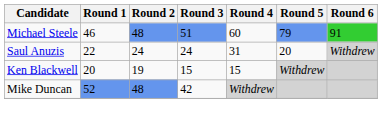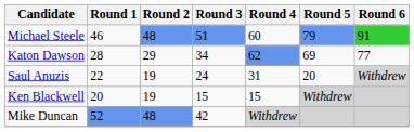 <table class="wikitable">
 <tr>
 <th>Candidate</th>
 <th>Round 1</th>
 <th>Round 2</th>
 <th>Round 3</th>
 <th>Round 4</th>
 <th>Round 5</th>
 <th>Round 6</th>
 </tr>
 <tr>
 <td><a href='#'>Michael Steele</a></td>
 <td>46</td>
 <td style="background:cornflowerblue;">48</td>
 <td style="background:cornflowerblue;">51</td>
 <td>60</td>
 <td style="background:cornflowerblue;">79</td>
 <td style="background:limegreen;">91</td>
 </tr>
 <tr>
+<td><a href='#'>Katon Dawson</a></td>
+<td>28</td>
+<td>29</td>
+<td>34</td>
+<td style="background:cornflowerblue;">62</td>
+<td>69</td>
+<td>77</td>
+</tr>
+<tr>
 <td><a href='#'>Saul Anuzis</a></td>
 <td>22</td>
-<td>24</td>
+<td>19</td>
 <td>24</td>
 <td>31</td>
 <td>20</td>
 <td style="background:lightgrey;"><em>Withdrew</em></td>
 </tr>
 <tr>
 <td><a href='#'>Ken Blackwell</a></td>
 <td>20</td>
 <td>19</td>
 <td>15</td>
 <td>15</td>
 <td style="background:lightgrey;"><em>Withdrew</em></td>
 <td style="background:lightgrey;"></td>
 </tr>
 <tr>
 <td>Mike Duncan</td>
 <td style="background:cornflowerblue;">52</td>
 <td style="background:cornflowerblue;">48</td>
 <td>42</td>
 <td style="background:lightgrey;"><em>Withdrew</em></td>
 <td style="background:lightgrey;"></td>
 <td style="background:lightgrey;"></td>
 </tr>
 <tr>
 </tr>
 </table>
